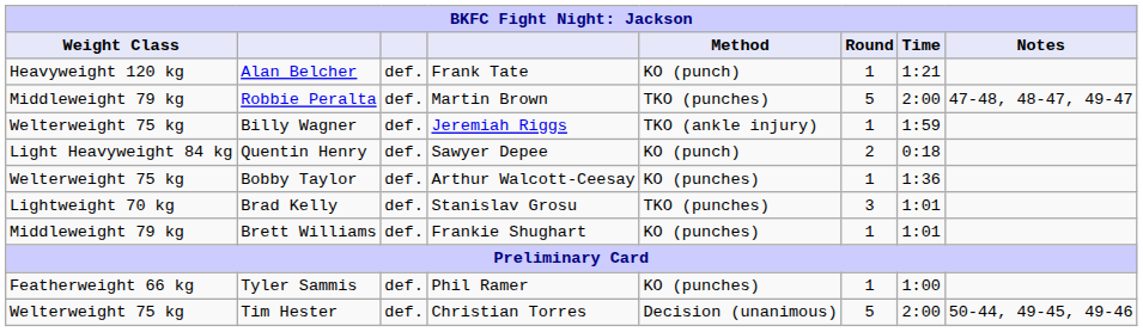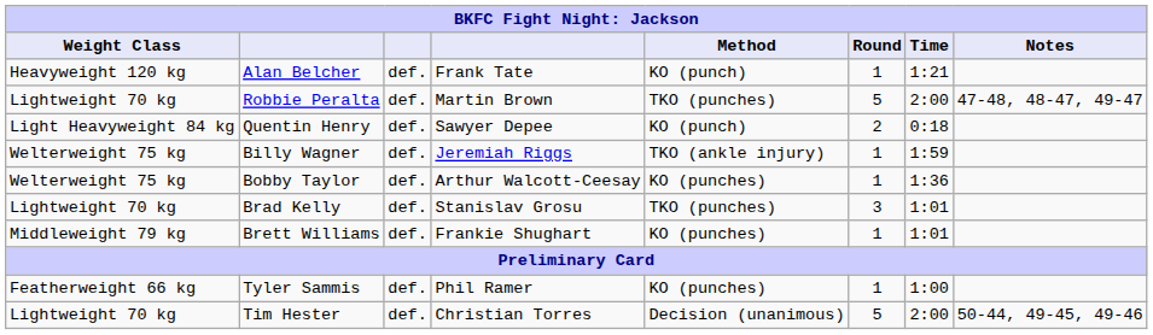 <table class="wikitable" style="font-size: 80%;">
 <tr>
 <th colspan="8" style="background-color: #ccf; color: #000080; text-align: center;"><strong>BKFC Fight Night: Jackson</strong></th>
 </tr>
 <tr>
 <th colspan="1" style="background-color: #E6E8FA; color: #000000; text-align: center;">Weight Class</th>
 <th colspan="1" style="background-color: #E6E8FA; color: #000000; text-align: center;"></th>
 <th colspan="1" style="background-color: #E6E8FA; color: #000000; text-align: center;"></th>
 <th colspan="1" style="background-color: #E6E8FA; color: #000000; text-align: center;"></th>
 <th colspan="1" style="background-color: #E6E8FA; color: #000000; text-align: center;">Method</th>
 <th colspan="1" style="background-color: #E6E8FA; color: #000000; text-align: center;">Round</th>
 <th colspan="1" style="background-color: #E6E8FA; color: #000000; text-align: center;">Time</th>
 <th colspan="1" style="background-color: #E6E8FA; color: #000000; text-align: center;">Notes</th>
 </tr>
 <tr>
 <td>Heavyweight 120 kg</td>
 <td> <a href='#'>Alan Belcher</a></td>
 <td align=center>def.</td>
 <td> Frank Tate</td>
 <td>KO (punch)</td>
 <td align=center>1</td>
 <td align=center>1:21</td>
 <td></td>
 </tr>
 <tr>
-<td>Middleweight 79 kg</td>
+<td>Lightweight 70 kg</td>
 <td> <a href='#'>Robbie Peralta</a></td>
 <td align=center>def.</td>
 <td> Martin Brown</td>
 <td>TKO (punches)</td>
 <td align=center>5</td>
 <td align=center>2:00</td>
 <td>47-48, 48-47, 49-47</td>
 </tr>
 <tr>
+<td>Light Heavyweight 84 kg</td>
+<td> Quentin Henry</td>
+<td align=center>def.</td>
+<td> Sawyer Depee</td>
+<td>KO (punch)</td>
+<td align=center>2</td>
+<td align=center>0:18</td>
+<td></td>
+</tr>
+<tr>
 <td>Welterweight 75 kg</td>
 <td> Billy Wagner</td>
 <td align=center>def.</td>
 <td> <a href='#'>Jeremiah Riggs</a></td>
 <td>TKO (ankle injury)</td>
 <td align=center>1</td>
 <td align=center>1:59</td>
-<td></td>
-</tr>
-<tr>
-<td>Light Heavyweight 84 kg</td>
-<td> Quentin Henry</td>
-<td align=center>def.</td>
-<td> Sawyer Depee</td>
-<td>KO (punch)</td>
-<td align=center>2</td>
-<td align=center>0:18</td>
 <td></td>
 </tr>
 <tr>
 <td>Welterweight 75 kg</td>
 <td> Bobby Taylor</td>
 <td align=center>def.</td>
 <td> Arthur Walcott-Ceesay</td>
 <td>KO (punches)</td>
 <td align=center>1</td>
 <td align=center>1:36</td>
 <td></td>
 </tr>
 <tr>
 <td>Lightweight 70 kg</td>
 <td> Brad Kelly</td>
 <td align=center>def.</td>
 <td> Stanislav Grosu</td>
 <td>TKO (punches)</td>
 <td align=center>3</td>
 <td align=center>1:01</td>
 <td></td>
 </tr>
 <tr>
 <td>Middleweight 79 kg</td>
 <td> Brett Williams</td>
 <td align=center>def.</td>
 <td> Frankie Shughart</td>
 <td>KO (punches)</td>
 <td align=center>1</td>
 <td align=center>1:01</td>
 <td></td>
 </tr>
 <tr>
 <th colspan="8" style="background-color: #ccf; color: #000080; text-align: center;"><strong>Preliminary Card</strong></th>
 </tr>
 <tr>
 <td>Featherweight 66 kg</td>
 <td> Tyler Sammis</td>
 <td align=center>def.</td>
 <td> Phil Ramer</td>
 <td>KO (punches)</td>
 <td align=center>1</td>
 <td align=center>1:00</td>
 <td></td>
 </tr>
 <tr>
-<td>Welterweight 75 kg</td>
+<td>Lightweight 70 kg</td>
 <td> Tim Hester</td>
 <td align=center>def.</td>
 <td> Christian Torres</td>
 <td>Decision (unanimous)</td>
 <td align=center>5</td>
 <td align=center>2:00</td>
 <td>50-44, 49-45, 49-46</td>
 </tr>
 </table>
